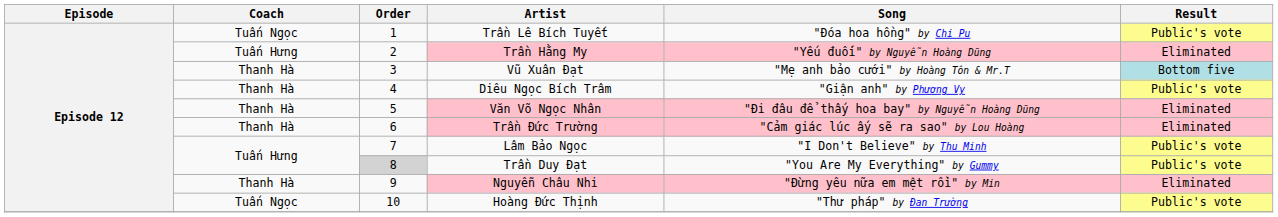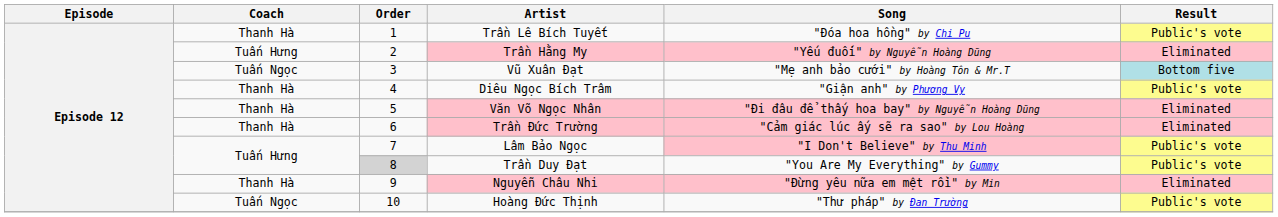 <table class="wikitable" style="text-align:center; width:90%;">
 <tr>
 <th style="width:10%;">Episode</th>
 <th style="width:11%;">Coach</th>
 <th style="width:04%;">Order</th>
 <th style="width:14%;">Artist</th>
 <th style="width:27%;">Song</th>
 <th style="width:09%;">Result</th>
 </tr>
 <tr>
 <th rowspan="10" scope="row">Episode 12<br><small></small></th>
-<td>Tuấn Ngọc</td>
+<td>Thanh Hà</td>
 <td>1</td>
 <td>Trần Lê Bích Tuyết</td>
 <td>"Đóa hoa hồng" <small><em>by <a href='#'>Chi Pu</a></em></small></td>
 <td style="background:#fdfc8f;">Public's vote</td>
 </tr>
 <tr>
 <td>Tuấn Hưng</td>
 <td>2</td>
 <td style="background:pink;">Trần Hằng My</td>
 <td style="background:pink;">"Yếu đuối" <small><em>by Nguyễn Hoàng Dũng</em></small></td>
 <td style="background:pink;">Eliminated</td>
 </tr>
 <tr>
-<td>Thanh Hà</td>
+<td>Tuấn Ngọc</td>
 <td>3</td>
 <td>Vũ Xuân Đạt</td>
 <td>"Mẹ anh bảo cưới" <small><em>by Hoàng Tôn & Mr.T</em></small></td>
 <td style="background:#b0e0e6;">Bottom five</td>
 </tr>
 <tr>
 <td>Thanh Hà</td>
 <td>4</td>
 <td>Diêu Ngọc Bích Trâm</td>
 <td>"Giận anh" <small><em>by <a href='#'>Phương Vy</a></em></small></td>
 <td style="background:#fdfc8f;">Public's vote</td>
 </tr>
 <tr>
 <td>Thanh Hà</td>
 <td>5</td>
 <td style="background:pink;">Văn Võ Ngọc Nhân</td>
 <td style="background:pink;">"Đi đâu để thấy hoa bay" <small><em>by Nguyễn Hoàng Dũng</em></small></td>
 <td style="background:pink;">Eliminated</td>
 </tr>
 <tr>
 <td>Thanh Hà</td>
 <td>6</td>
 <td style="background:pink;">Trần Đức Trường</td>
 <td style="background:pink;">"Cảm giác lúc ấy sẽ ra sao" <small><em>by Lou Hoàng</em></small></td>
 <td style="background:pink;">Eliminated</td>
 </tr>
 <tr>
 <td rowspan="2">Tuấn Hưng</td>
 <td>7</td>
 <td>Lâm Bảo Ngọc</td>
-<td>"I Don't Believe" <small><em>by <a href='#'>Thu Minh</a></em></small></td>
+<td style="background: pink;">"I Don't Believe" <small><em>by <a href='#'>Thu Minh</a></em></small></td>
 <td style="background:#fdfc8f;">Public's vote</td>
 </tr>
 <tr>
 <td style="background: lightgrey;">8</td>
 <td>Trần Duy Đạt</td>
 <td>"You Are My Everything" <small><em>by <a href='#'>Gummy</a></em></small></td>
 <td style="background:#fdfc8f;">Public's vote</td>
 </tr>
 <tr>
 <td>Thanh Hà</td>
 <td>9</td>
 <td style="background:pink;">Nguyễn Châu Nhi</td>
 <td style="background:pink;">"Đừng yêu nữa em mệt rồi" <small><em>by Min</em></small></td>
 <td style="background:pink;">Eliminated</td>
 </tr>
 <tr>
 <td>Tuấn Ngọc</td>
 <td>10</td>
 <td>Hoàng Đức Thịnh</td>
 <td>"Thư pháp" <small><em>by <a href='#'>Đan Trường</a></em></small></td>
 <td style="background:#fdfc8f;">Public's vote</td>
 </tr>
 <tr>
 </tr>
 </table>
